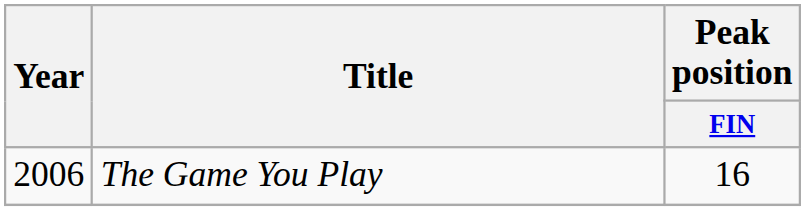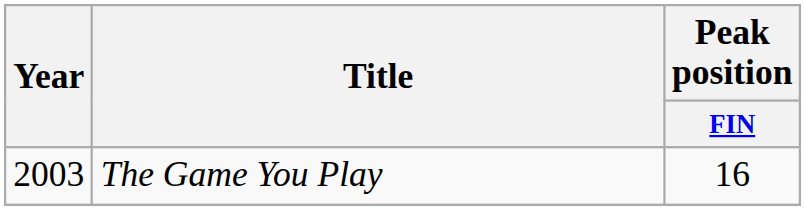 <table class="wikitable">
 <tr>
 <th align="center" rowspan="2" width="10">Year</th>
 <th align="center" rowspan="2" width="250">Title</th>
 <th align="center" colspan="1" width="20">Peak position</th>
 </tr>
 <tr>
 <th scope="col" style="width:3em;font-size:75%;"><a href='#'>FIN</a><br></th>
 </tr>
 <tr>
-<td>2006</td>
+<td>2003</td>
 <td><em>The Game You Play</em></td>
 <td style="text-align:center;">16</td>
 </tr>
 <tr>
 </tr>
 </table>
